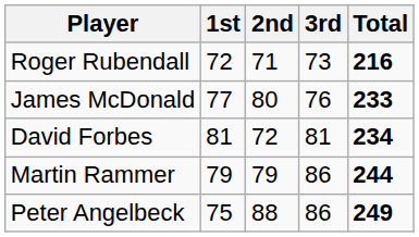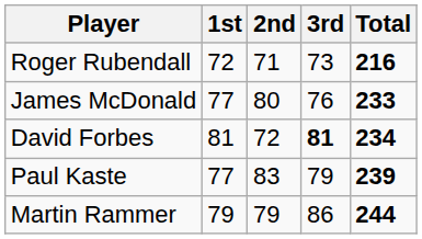 <table class="wikitable">
 <tr>
 <th>Player</th>
 <th>1st</th>
 <th>2nd</th>
 <th>3rd</th>
 <th>Total</th>
 </tr>
 <tr>
 <td>Roger Rubendall</td>
 <td>72</td>
 <td>71</td>
 <td>73</td>
 <td><strong>216</strong></td>
 </tr>
 <tr>
 <td>James McDonald</td>
 <td>77</td>
 <td>80</td>
 <td>76</td>
 <td><strong>233</strong></td>
 </tr>
 <tr>
 <td>David Forbes</td>
 <td>81</td>
 <td>72</td>
-<td>81</td>
+<td><strong>81</strong></td>
 <td><strong>234</strong></td>
+</tr>
+<tr>
+<td>Paul Kaste</td>
+<td>77</td>
+<td>83</td>
+<td>79</td>
+<td><strong>239</strong></td>
 </tr>
 <tr>
 <td>Martin Rammer</td>
 <td>79</td>
 <td>79</td>
 <td>86</td>
 <td><strong>244</strong></td>
 </tr>
-<tr>
-<td>Peter Angelbeck</td>
-<td>75</td>
-<td>88</td>
-<td>86</td>
-<td><strong>249</strong></td>
-</tr>
 </table>
